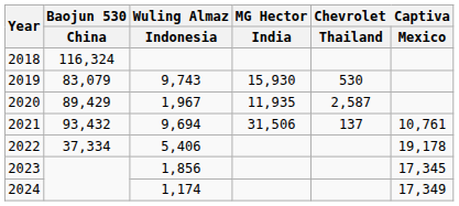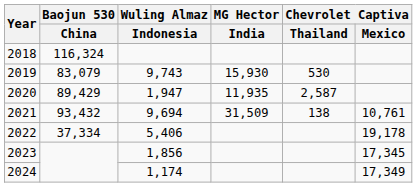 <table class="wikitable"style="text-align:center;">
 <tr>
 <th rowspan="2">Year</th>
 <th>Baojun 530</th>
 <th>Wuling Almaz</th>
 <th>MG Hector</th>
 <th colspan="2">Chevrolet Captiva</th>
 </tr>
 <tr>
 <th>China</th>
 <th>Indonesia</th>
 <th>India</th>
 <th>Thailand</th>
 <th>Mexico</th>
 </tr>
 <tr>
 <td>2018</td>
 <td>116,324</td>
 <td></td>
 <td></td>
 <td></td>
 <td></td>
 </tr>
 <tr>
 <td>2019</td>
 <td>83,079</td>
 <td>9,743</td>
 <td>15,930</td>
 <td>530</td>
 <td></td>
 </tr>
 <tr>
 <td>2020</td>
 <td>89,429</td>
-<td>1,967</td>
+<td>1,947</td>
 <td>11,935</td>
 <td>2,587</td>
 <td></td>
 </tr>
 <tr>
 <td>2021</td>
 <td>93,432</td>
 <td>9,694</td>
-<td>31,506</td>
-<td>137</td>
+<td>31,509</td>
+<td>138</td>
 <td>10,761</td>
 </tr>
 <tr>
 <td>2022</td>
 <td>37,334</td>
 <td>5,406</td>
 <td></td>
 <td></td>
 <td>19,178</td>
 </tr>
 <tr>
 <td>2023</td>
 <td rowspan="2"></td>
 <td>1,856</td>
 <td></td>
 <td></td>
 <td>17,345</td>
 </tr>
 <tr>
 <td>2024</td>
 <td>1,174</td>
 <td></td>
 <td></td>
 <td>17,349</td>
 </tr>
 </table>
